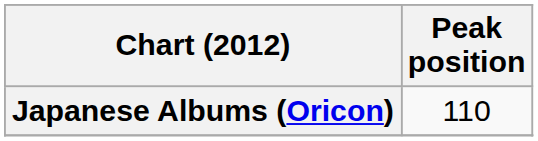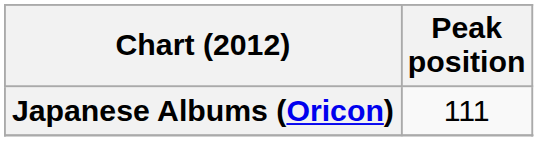 <table class="wikitable sortable plainrowheaders">
 <tr>
 <th scope="col">Chart (2012)</th>
 <th scope="col">Peak<br>position</th>
 </tr>
 <tr>
 <th scope="row">Japanese Albums (<a href='#'>Oricon</a>)</th>
-<td align="center">110</td>
+<td align="center">111</td>
 </tr>
 <tr>
 </tr>
 <tr>
 </tr>
 <tr>
 </tr>
 </table>
